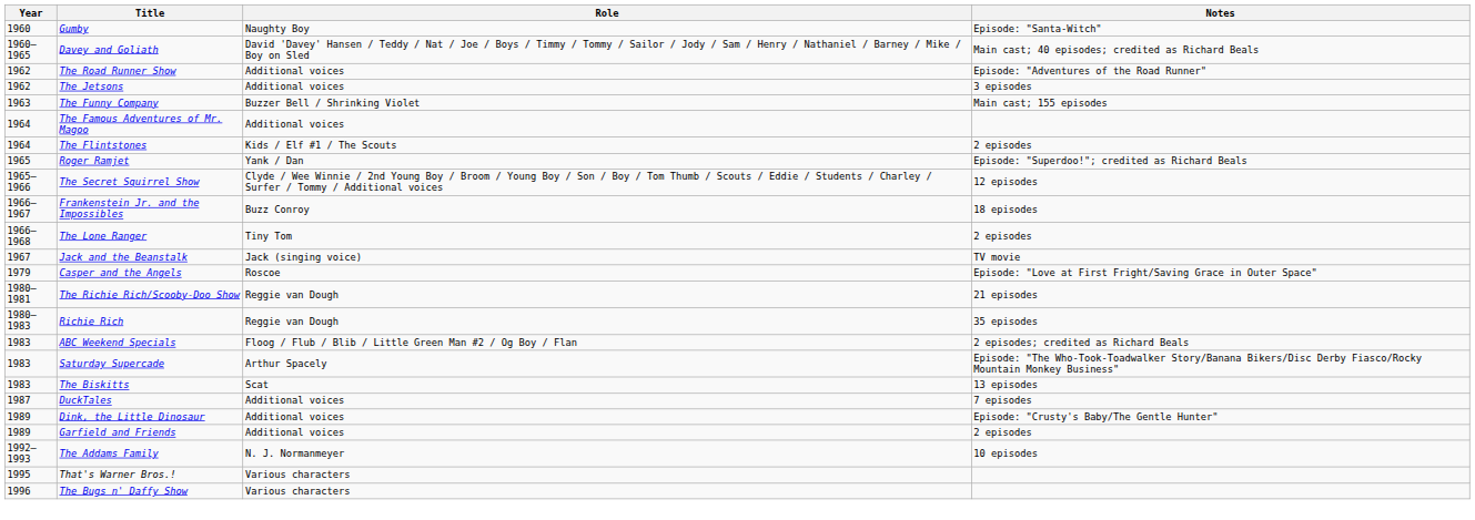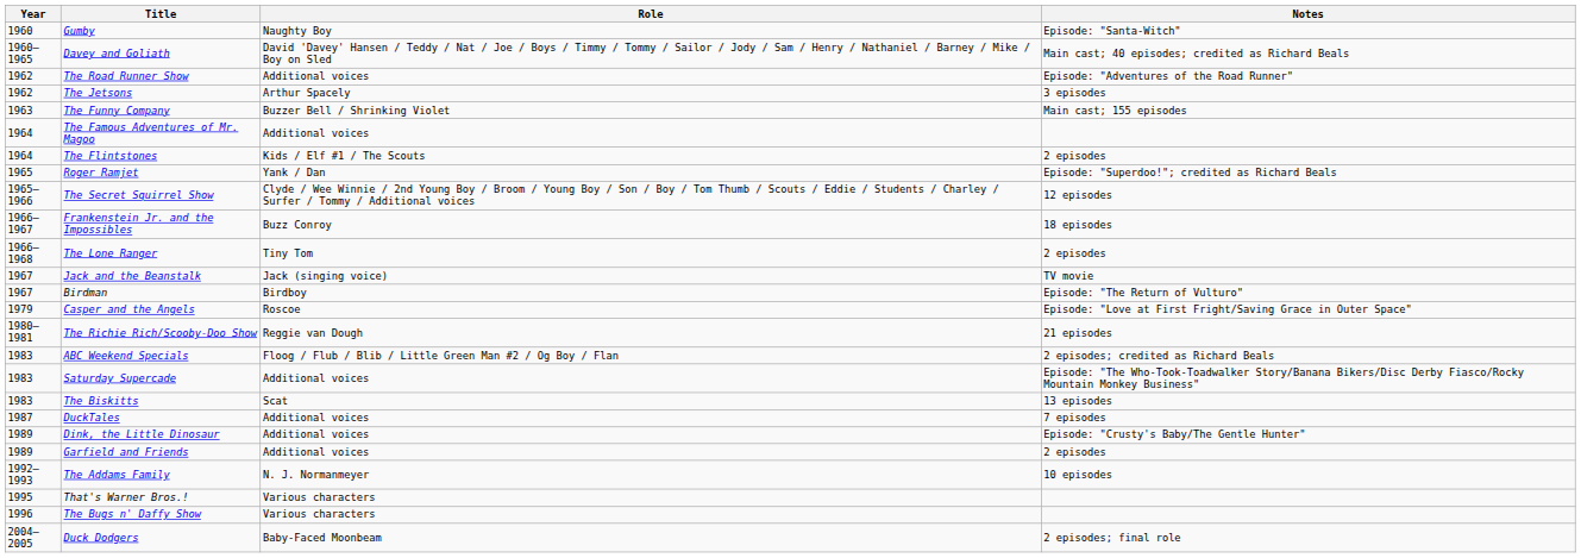 <table class="wikitable sortable">
 <tr>
 <th>Year</th>
 <th>Title</th>
 <th>Role</th>
 <th>Notes</th>
 </tr>
 <tr>
 <td>1960</td>
 <td><em><a href='#'>Gumby</a></em></td>
 <td>Naughty Boy</td>
 <td>Episode: "Santa-Witch"</td>
 </tr>
 <tr>
 <td>1960–1965</td>
 <td><em><a href='#'>Davey and Goliath</a></em></td>
 <td>David 'Davey' Hansen / Teddy / Nat / Joe / Boys / Timmy / Tommy / Sailor / Jody / Sam / Henry / Nathaniel / Barney / Mike / Boy on Sled</td>
 <td>Main cast; 40 episodes; credited as Richard Beals</td>
 </tr>
 <tr>
 <td>1962</td>
 <td><em><a href='#'>The Road Runner Show</a></em></td>
 <td>Additional voices</td>
 <td>Episode: "Adventures of the Road Runner"</td>
 </tr>
 <tr>
 <td>1962</td>
 <td><em><a href='#'>The Jetsons</a></em></td>
-<td>Additional voices</td>
+<td>Arthur Spacely</td>
 <td>3 episodes</td>
 </tr>
 <tr>
 <td>1963</td>
 <td><em><a href='#'>The Funny Company</a></em></td>
 <td>Buzzer Bell / Shrinking Violet</td>
 <td>Main cast; 155 episodes</td>
 </tr>
 <tr>
 <td>1964</td>
 <td><em><a href='#'>The Famous Adventures of Mr. Magoo</a></em></td>
 <td>Additional voices</td>
 <td></td>
 </tr>
 <tr>
 <td>1964</td>
 <td><em><a href='#'>The Flintstones</a></em></td>
 <td>Kids / Elf #1 / The Scouts</td>
 <td>2 episodes</td>
 </tr>
 <tr>
 <td>1965</td>
 <td><em><a href='#'>Roger Ramjet</a></em></td>
 <td>Yank / Dan</td>
 <td>Episode: "Superdoo!"; credited as Richard Beals</td>
 </tr>
 <tr>
 <td>1965–1966</td>
 <td><em><a href='#'>The Secret Squirrel Show</a></em></td>
 <td>Clyde / Wee Winnie / 2nd Young Boy / Broom / Young Boy / Son / Boy / Tom Thumb / Scouts / Eddie / Students / Charley / Surfer / Tommy / Additional voices</td>
 <td>12 episodes</td>
 </tr>
 <tr>
 <td>1966–1967</td>
 <td><em><a href='#'>Frankenstein Jr. and the Impossibles</a></em></td>
 <td>Buzz Conroy</td>
 <td>18 episodes</td>
 </tr>
 <tr>
 <td>1966–1968</td>
 <td><em><a href='#'>The Lone Ranger</a></em></td>
 <td>Tiny Tom</td>
 <td>2 episodes</td>
 </tr>
 <tr>
 <td>1967</td>
 <td><em><a href='#'>Jack and the Beanstalk</a></em></td>
 <td>Jack (singing voice)</td>
 <td>TV movie</td>
 </tr>
 <tr>
+<td>1967</td>
+<td><em>Birdman</em></td>
+<td>Birdboy</td>
+<td>Episode: "The Return of Vulturo"</td>
+</tr>
+<tr>
 <td>1979</td>
 <td><em><a href='#'>Casper and the Angels</a></em></td>
 <td>Roscoe</td>
 <td>Episode: "Love at First Fright/Saving Grace in Outer Space"</td>
 </tr>
 <tr>
 <td>1980–1981</td>
 <td><em><a href='#'>The Richie Rich/Scooby-Doo Show</a></em></td>
 <td>Reggie van Dough</td>
 <td>21 episodes</td>
 </tr>
 <tr>
-<td>1980–1983</td>
-<td><em><a href='#'>Richie Rich</a></em></td>
-<td>Reggie van Dough</td>
-<td>35 episodes</td>
-</tr>
-<tr>
 <td>1983</td>
 <td><em><a href='#'>ABC Weekend Specials</a></em></td>
 <td>Floog / Flub / Blib / Little Green Man #2 / Og Boy / Flan</td>
 <td>2 episodes; credited as Richard Beals</td>
 </tr>
 <tr>
 <td>1983</td>
 <td><em><a href='#'>Saturday Supercade</a></em></td>
-<td>Arthur Spacely</td>
+<td>Additional voices</td>
 <td>Episode: "The Who-Took-Toadwalker Story/Banana Bikers/Disc Derby Fiasco/Rocky Mountain Monkey Business"</td>
 </tr>
 <tr>
 <td>1983</td>
 <td><em><a href='#'>The Biskitts</a></em></td>
 <td>Scat</td>
 <td>13 episodes</td>
 </tr>
 <tr>
 <td>1987</td>
 <td><em><a href='#'>DuckTales</a></em></td>
 <td>Additional voices</td>
 <td>7 episodes</td>
 </tr>
 <tr>
 <td>1989</td>
 <td><em><a href='#'>Dink, the Little Dinosaur</a></em></td>
 <td>Additional voices</td>
 <td>Episode: "Crusty's Baby/The Gentle Hunter"</td>
 </tr>
 <tr>
 <td>1989</td>
 <td><em><a href='#'>Garfield and Friends</a></em></td>
 <td>Additional voices</td>
 <td>2 episodes</td>
 </tr>
 <tr>
 <td>1992–1993</td>
 <td><em><a href='#'>The Addams Family</a></em></td>
 <td>N. J. Normanmeyer</td>
 <td>10 episodes</td>
 </tr>
 <tr>
 <td>1995</td>
 <td><em>That's Warner Bros.!</em></td>
 <td>Various characters</td>
 <td></td>
 </tr>
 <tr>
 <td>1996</td>
 <td><em><a href='#'>The Bugs n' Daffy Show</a></em></td>
 <td>Various characters</td>
 <td></td>
 </tr>
+<tr>
+<td>2004–2005</td>
+<td><em><a href='#'>Duck Dodgers</a></em></td>
+<td>Baby-Faced Moonbeam</td>
+<td>2 episodes; final role</td>
+</tr>
 </table>
